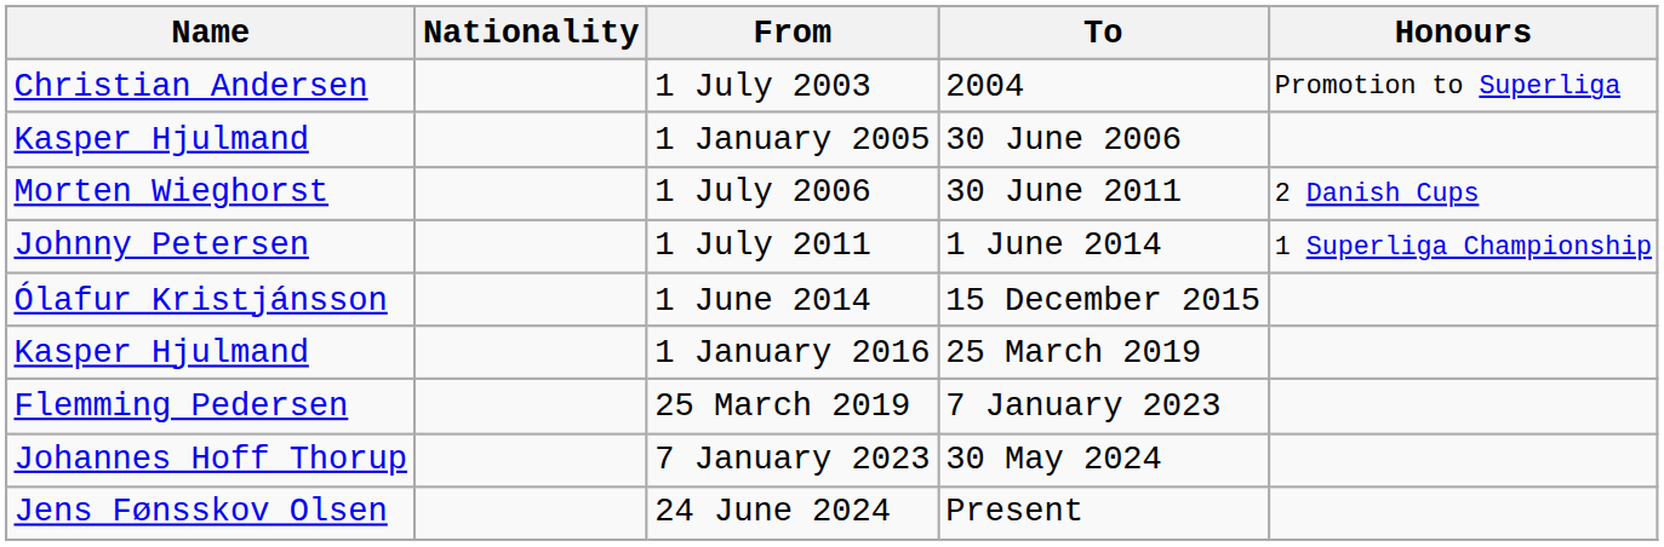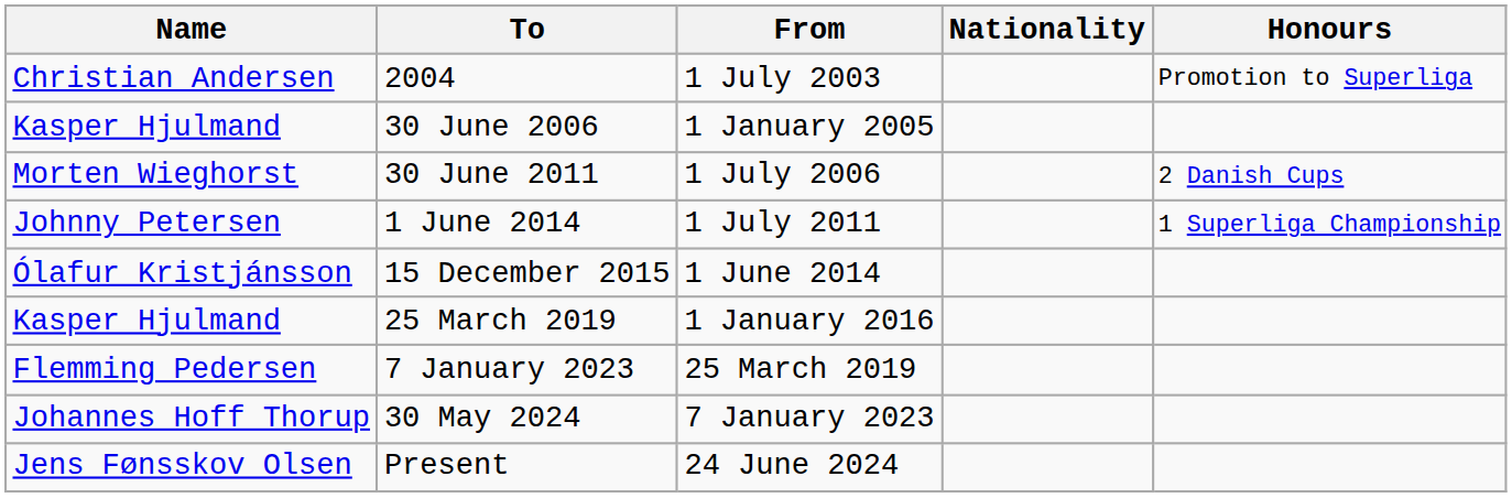 <table class="wikitable">
 <tr>
 <th>Name</th>
+<th>To</th>
+<th>From</th>
 <th>Nationality</th>
-<th>From</th>
-<th>To</th>
 <th>Honours</th>
 </tr>
 <tr>
 <td align=left><a href='#'>Christian Andersen</a></td>
+<td>2004</td>
+<td>1 July 2003</td>
 <td></td>
-<td>1 July 2003</td>
-<td>2004</td>
 <td align=left style="font-size: 80%">Promotion to <a href='#'>Superliga</a></td>
 </tr>
 <tr>
 <td align=left><a href='#'>Kasper Hjulmand</a></td>
+<td>30 June 2006</td>
+<td>1 January 2005</td>
 <td></td>
-<td>1 January 2005</td>
-<td>30 June 2006</td>
 <td align=left style="font-size: 80%"></td>
 </tr>
 <tr>
 <td align=left><a href='#'>Morten Wieghorst</a></td>
+<td>30 June 2011</td>
+<td>1 July 2006</td>
 <td></td>
-<td>1 July 2006</td>
-<td>30 June 2011</td>
 <td align=left style="font-size: 80%">2 <a href='#'>Danish Cups</a></td>
 </tr>
 <tr>
 <td align=left><a href='#'>Johnny Petersen</a></td>
+<td>1 June 2014</td>
+<td>1 July 2011</td>
 <td></td>
-<td>1 July 2011</td>
-<td>1 June 2014</td>
 <td align=left style="font-size: 80%">1 <a href='#'>Superliga Championship</a></td>
 </tr>
 <tr>
 <td align=left><a href='#'>Ólafur Kristjánsson</a></td>
+<td>15 December 2015</td>
+<td>1 June 2014</td>
 <td></td>
-<td>1 June 2014</td>
-<td>15 December 2015</td>
 <td></td>
 </tr>
 <tr>
 <td align=left><a href='#'>Kasper Hjulmand</a></td>
+<td>25 March 2019</td>
+<td>1 January 2016</td>
 <td></td>
-<td>1 January 2016</td>
-<td>25 March 2019</td>
 <td></td>
 </tr>
 <tr>
 <td align=left><a href='#'>Flemming Pedersen</a></td>
+<td>7 January 2023</td>
+<td>25 March 2019</td>
 <td></td>
-<td>25 March 2019</td>
-<td>7 January 2023</td>
 <td></td>
 </tr>
 <tr>
 <td align=left><a href='#'>Johannes Hoff Thorup</a></td>
+<td>30 May 2024</td>
+<td>7 January 2023</td>
 <td></td>
-<td>7 January 2023</td>
-<td>30 May 2024</td>
 <td></td>
 </tr>
 <tr>
 <td align=left><a href='#'>Jens Fønsskov Olsen</a></td>
+<td>Present</td>
+<td>24 June 2024</td>
 <td></td>
-<td>24 June 2024</td>
-<td>Present</td>
 <td></td>
 </tr>
 </table>
